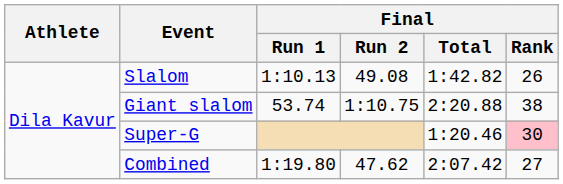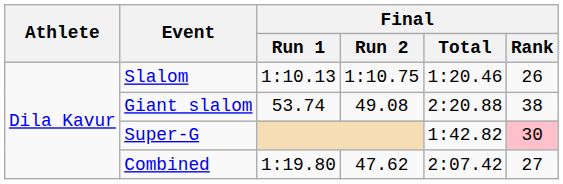 <table class="wikitable">
 <tr>
 <th rowspan="2">Athlete</th>
 <th rowspan="2">Event</th>
 <th colspan="4">Final</th>
 </tr>
 <tr>
 <th>Run 1</th>
 <th>Run 2</th>
 <th>Total</th>
 <th>Rank</th>
 </tr>
 <tr>
 <td rowspan=4><a href='#'>Dila Kavur</a></td>
 <td><a href='#'>Slalom</a></td>
 <td align="center">1:10.13</td>
-<td align="center">49.08</td>
-<td align="center">1:42.82</td>
+<td align="center">1:10.75</td>
+<td align="center">1:20.46</td>
 <td align="center">26</td>
 </tr>
 <tr>
 <td><a href='#'>Giant slalom</a></td>
 <td align="center">53.74</td>
-<td align="center">1:10.75</td>
+<td align="center">49.08</td>
 <td align="center">2:20.88</td>
 <td align="center">38</td>
 </tr>
 <tr>
 <td><a href='#'>Super-G</a></td>
 <td colspan=2 bgcolor="wheat"></td>
-<td align="center">1:20.46</td>
+<td align="center">1:42.82</td>
 <td align="center" style="background: pink;">30</td>
 </tr>
 <tr>
 <td><a href='#'>Combined</a></td>
 <td align="center">1:19.80</td>
 <td align="center">47.62</td>
 <td align="center">2:07.42</td>
 <td align="center">27</td>
 </tr>
 </table>
